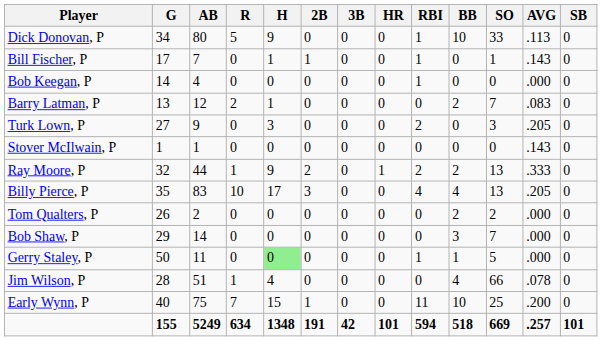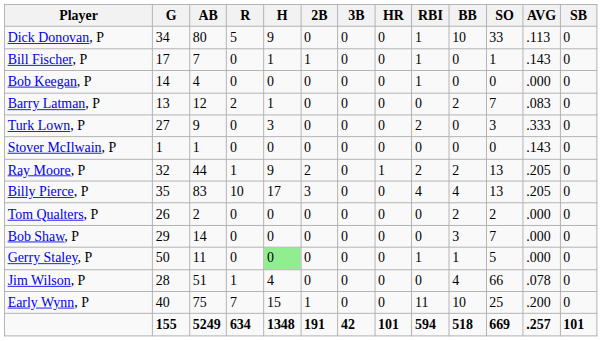 <table class="wikitable sortable">
 <tr>
 <th width="24%">Player</th>
 <th width="6%">G</th>
 <th width="6%">AB</th>
 <th width="6%">R</th>
 <th width="6%">H</th>
 <th width="6%">2B</th>
 <th width="6%">3B</th>
 <th width="6%">HR</th>
 <th width="6%">RBI</th>
 <th width="6%">BB</th>
 <th width="6%">SO</th>
 <th width="6%">AVG</th>
 <th width="6%">SB</th>
 </tr>
 <tr>
 <td><a href='#'>Dick Donovan</a>, P</td>
 <td>34</td>
 <td>80</td>
 <td>5</td>
 <td>9</td>
 <td>0</td>
 <td>0</td>
 <td>0</td>
 <td>1</td>
 <td>10</td>
 <td>33</td>
 <td>.113</td>
 <td>0</td>
 </tr>
 <tr>
 <td><a href='#'>Bill Fischer</a>, P</td>
 <td>17</td>
 <td>7</td>
 <td>0</td>
 <td>1</td>
 <td>1</td>
 <td>0</td>
 <td>0</td>
 <td>1</td>
 <td>0</td>
 <td>1</td>
 <td>.143</td>
 <td>0</td>
 </tr>
 <tr>
 <td><a href='#'>Bob Keegan</a>, P</td>
 <td>14</td>
 <td>4</td>
 <td>0</td>
 <td>0</td>
 <td>0</td>
 <td>0</td>
 <td>0</td>
 <td>1</td>
 <td>0</td>
 <td>0</td>
 <td>.000</td>
 <td>0</td>
 </tr>
 <tr>
 <td><a href='#'>Barry Latman</a>, P</td>
 <td>13</td>
 <td>12</td>
 <td>2</td>
 <td>1</td>
 <td>0</td>
 <td>0</td>
 <td>0</td>
 <td>0</td>
 <td>2</td>
 <td>7</td>
 <td>.083</td>
 <td>0</td>
 </tr>
 <tr>
 <td><a href='#'>Turk Lown</a>, P</td>
 <td>27</td>
 <td>9</td>
 <td>0</td>
 <td>3</td>
 <td>0</td>
 <td>0</td>
 <td>0</td>
 <td>2</td>
 <td>0</td>
 <td>3</td>
-<td>.205</td>
+<td>.333</td>
 <td>0</td>
 </tr>
 <tr>
 <td><a href='#'>Stover McIlwain</a>, P</td>
 <td>1</td>
 <td>1</td>
 <td>0</td>
 <td>0</td>
 <td>0</td>
 <td>0</td>
 <td>0</td>
 <td>0</td>
 <td>0</td>
 <td>0</td>
 <td>.143</td>
 <td>0</td>
 </tr>
 <tr>
 <td><a href='#'>Ray Moore</a>, P</td>
 <td>32</td>
 <td>44</td>
 <td>1</td>
 <td>9</td>
 <td>2</td>
 <td>0</td>
 <td>1</td>
 <td>2</td>
 <td>2</td>
 <td>13</td>
-<td>.333</td>
+<td>.205</td>
 <td>0</td>
 </tr>
 <tr>
 <td><a href='#'>Billy Pierce</a>, P</td>
 <td>35</td>
 <td>83</td>
 <td>10</td>
 <td>17</td>
 <td>3</td>
 <td>0</td>
 <td>0</td>
 <td>4</td>
 <td>4</td>
 <td>13</td>
 <td>.205</td>
 <td>0</td>
 </tr>
 <tr>
 <td><a href='#'>Tom Qualters</a>, P</td>
 <td>26</td>
 <td>2</td>
 <td>0</td>
 <td>0</td>
 <td>0</td>
 <td>0</td>
 <td>0</td>
 <td>0</td>
 <td>2</td>
 <td>2</td>
 <td>.000</td>
 <td>0</td>
 </tr>
 <tr>
 <td><a href='#'>Bob Shaw</a>, P</td>
 <td>29</td>
 <td>14</td>
 <td>0</td>
 <td>0</td>
 <td>0</td>
 <td>0</td>
 <td>0</td>
 <td>0</td>
 <td>3</td>
 <td>7</td>
 <td>.000</td>
 <td>0</td>
 </tr>
 <tr>
 <td><a href='#'>Gerry Staley</a>, P</td>
 <td>50</td>
 <td>11</td>
 <td>0</td>
 <td style="background: lightgreen;">0</td>
 <td>0</td>
 <td>0</td>
 <td>0</td>
 <td>1</td>
 <td>1</td>
 <td>5</td>
 <td>.000</td>
 <td>0</td>
 </tr>
 <tr>
 <td><a href='#'>Jim Wilson</a>, P</td>
 <td>28</td>
 <td>51</td>
 <td>1</td>
 <td>4</td>
 <td>0</td>
 <td>0</td>
 <td>0</td>
 <td>0</td>
 <td>4</td>
 <td>66</td>
 <td>.078</td>
 <td>0</td>
 </tr>
 <tr>
 <td><a href='#'>Early Wynn</a>, P</td>
 <td>40</td>
 <td>75</td>
 <td>7</td>
 <td>15</td>
 <td>1</td>
 <td>0</td>
 <td>0</td>
 <td>11</td>
 <td>10</td>
 <td>25</td>
 <td>.200</td>
 <td>0</td>
 </tr>
 <tr class="sortbottom">
 <td></td>
 <td><strong>155</strong></td>
 <td><strong>5249</strong></td>
 <td><strong>634</strong></td>
 <td><strong>1348</strong></td>
 <td><strong>191</strong></td>
 <td><strong>42</strong></td>
 <td><strong>101</strong></td>
 <td><strong>594</strong></td>
 <td><strong>518</strong></td>
 <td><strong>669</strong></td>
 <td><strong>.257</strong></td>
 <td><strong>101</strong></td>
 </tr>
 </table>
